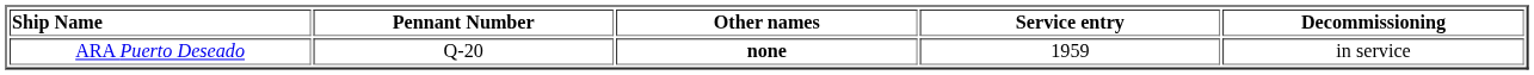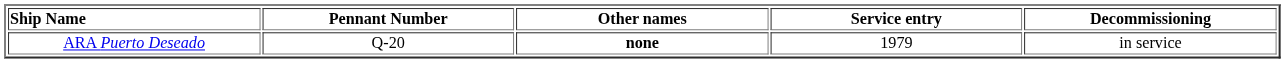 <table width="100%" border="2">
 <tr>
 <th width="16%" align="left">Ship Name</th>
 <th width="16%" align="center">Pennant Number</th>
 <th width="16%" align="center">Other names</th>
 <th width="16%" align="center">Service entry</th>
 <th width="16%" align="center">Decommissioning</th>
 </tr>
 <tr>
 <td align="center"><a href='#'>ARA <em>Puerto Deseado</em></a></td>
 <td align="center">Q-20</td>
 <td align="center"><strong>none</strong></td>
-<td align="center">1959</td>
+<td align="center">1979</td>
 <td align="center">in service</td>
 </tr>
 </table>
